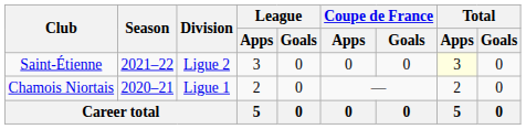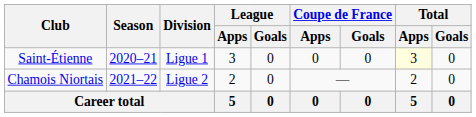 <table class="wikitable" style="text-align: center">
 <tr>
 <th rowspan="2">Club</th>
 <th rowspan="2">Season</th>
 <th rowspan="2">Division</th>
 <th colspan="2">League</th>
 <th colspan="2"><a href='#'>Coupe de France</a></th>
 <th colspan="2">Total</th>
 </tr>
 <tr>
 <th>Apps</th>
 <th>Goals</th>
 <th>Apps</th>
 <th>Goals</th>
 <th>Apps</th>
 <th>Goals</th>
 </tr>
 <tr>
 <td><a href='#'>Saint-Étienne</a></td>
-<td><a href='#'>2021–22</a></td>
-<td><a href='#'>Ligue 2</a></td>
+<td><a href='#'>2020–21</a></td>
+<td><a href='#'>Ligue 1</a></td>
 <td>3</td>
 <td>0</td>
 <td>0</td>
 <td>0</td>
 <td style="background: lightyellow;">3</td>
 <td>0</td>
 </tr>
 <tr>
 <td><a href='#'>Chamois Niortais</a></td>
-<td><a href='#'>2020–21</a></td>
-<td><a href='#'>Ligue 1</a></td>
+<td><a href='#'>2021–22</a></td>
+<td><a href='#'>Ligue 2</a></td>
 <td>2</td>
 <td>0</td>
 <td colspan="2">—</td>
 <td>2</td>
 <td>0</td>
 </tr>
 <tr>
 <th colspan="3">Career total</th>
 <th>5</th>
 <th>0</th>
 <th>0</th>
 <th>0</th>
 <th>5</th>
 <th>0</th>
 </tr>
 </table>
